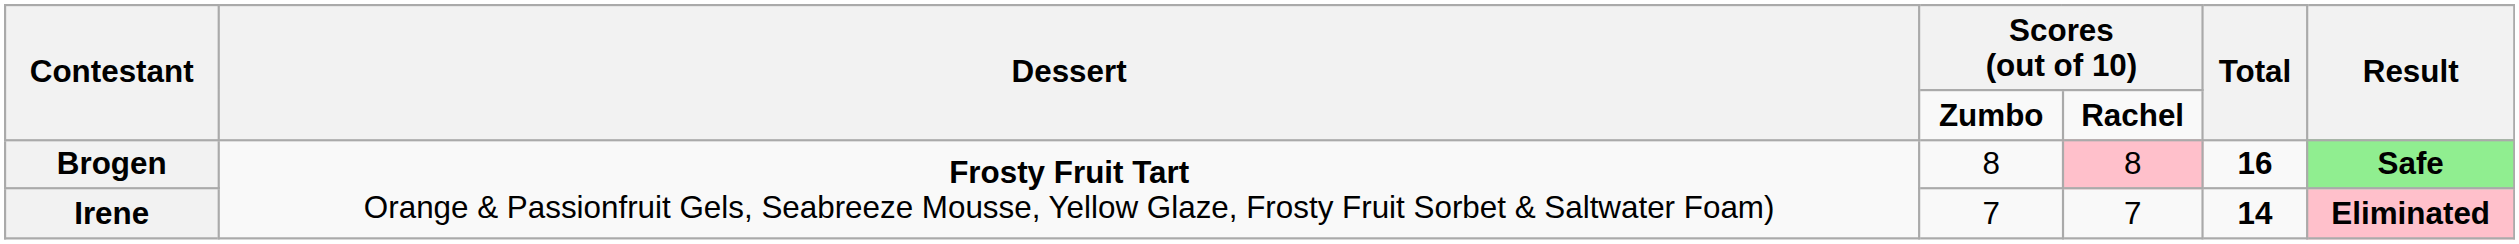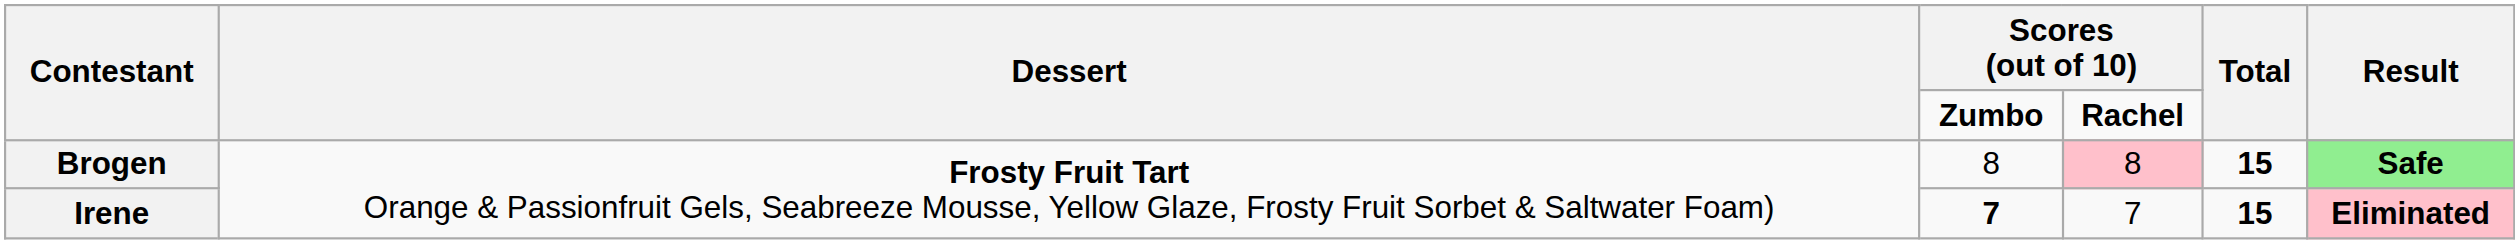 <table class="wikitable plainrowheaders" style="text-align:center; font-size:90%; width:80em;">
 <tr>
 <th rowspan="2">Contestant</th>
 <th rowspan="2">Dessert</th>
 <th colspan="2">Scores<br>(out of 10)</th>
 <th rowspan="2">Total<br></th>
 <th rowspan="2">Result</th>
 </tr>
 <tr>
 <td><strong>Zumbo</strong></td>
 <td><strong>Rachel</strong></td>
 </tr>
 <tr>
 <th>Brogen</th>
 <td rowspan="2"><strong>Frosty Fruit Tart</strong><br> Orange & Passionfruit Gels, Seabreeze Mousse, Yellow Glaze, Frosty Fruit Sorbet & Saltwater Foam)</td>
 <td>8</td>
 <td style="background: pink;">8</td>
-<td><strong>16</strong></td>
+<td><strong>15</strong></td>
 <td style="background:lightgreen;"><strong>Safe</strong></td>
 </tr>
 <tr>
 <th>Irene</th>
+<td><strong>7</strong></td>
 <td>7</td>
-<td>7</td>
-<td><strong>14</strong></td>
+<td><strong>15</strong></td>
 <td style="background:pink;"><strong>Eliminated</strong></td>
 </tr>
 </table>
